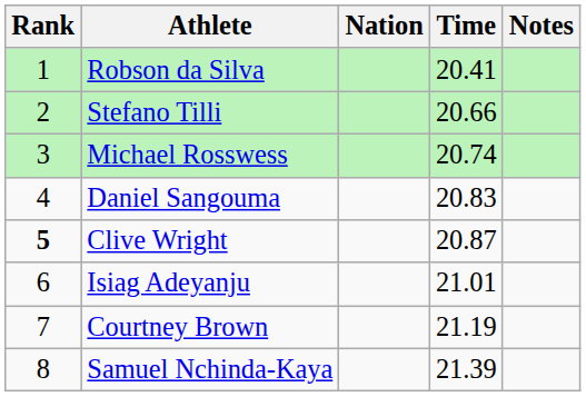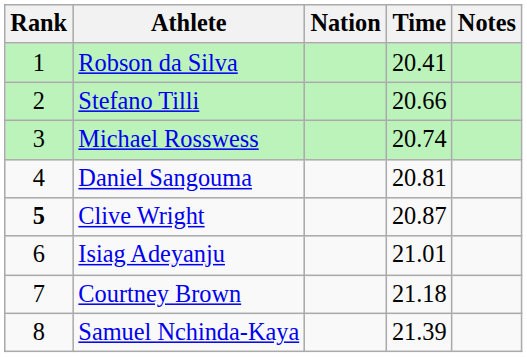 <table class="wikitable sortable" style="text-align:center">
 <tr>
 <th>Rank</th>
 <th>Athlete</th>
 <th>Nation</th>
 <th>Time</th>
 <th>Notes</th>
 </tr>
 <tr style="background:#bbf3bb;">
 <td>1</td>
 <td align=left><a href='#'>Robson da Silva</a></td>
 <td align=left></td>
 <td>20.41</td>
 <td></td>
 </tr>
 <tr style="background:#bbf3bb;">
 <td>2</td>
 <td align=left><a href='#'>Stefano Tilli</a></td>
 <td align=left></td>
 <td>20.66</td>
 <td></td>
 </tr>
 <tr style="background:#bbf3bb;">
 <td>3</td>
 <td align=left><a href='#'>Michael Rosswess</a></td>
 <td align=left></td>
 <td>20.74</td>
 <td></td>
 </tr>
 <tr>
 <td>4</td>
 <td align=left><a href='#'>Daniel Sangouma</a></td>
 <td align=left></td>
-<td>20.83</td>
+<td>20.81</td>
 <td></td>
 </tr>
 <tr>
 <td><strong>5</strong></td>
 <td align=left><a href='#'>Clive Wright</a></td>
 <td align=left></td>
 <td>20.87</td>
 <td></td>
 </tr>
 <tr>
 <td>6</td>
 <td align=left><a href='#'>Isiag Adeyanju</a></td>
 <td align=left></td>
 <td>21.01</td>
 <td></td>
 </tr>
 <tr>
 <td>7</td>
 <td align=left><a href='#'>Courtney Brown</a></td>
 <td align=left></td>
-<td>21.19</td>
+<td>21.18</td>
 <td></td>
 </tr>
 <tr>
 <td>8</td>
 <td align=left><a href='#'>Samuel Nchinda-Kaya</a></td>
 <td align=left></td>
 <td>21.39</td>
 <td></td>
 </tr>
 </table>
